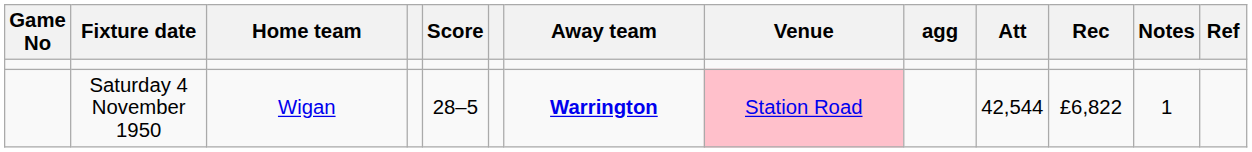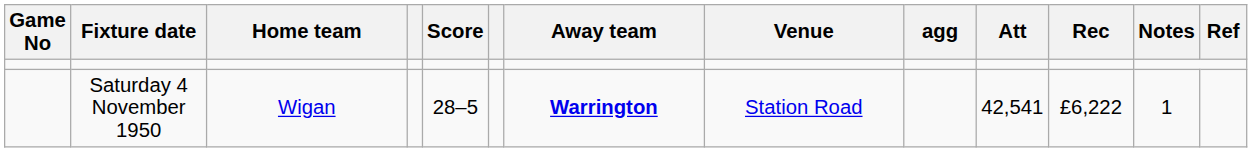 <table class="wikitable" style="text-align:center;">
 <tr>
 <th width=20 abbr="No">Game No</th>
 <th width=100 abbr="Date">Fixture date</th>
 <th width=150 abbr="Home team">Home team</th>
 <th width=5 abbr="space"></th>
 <th width=20 abbr="Score">Score</th>
 <th width=5 abbr="space"></th>
 <th width=150 abbr="Away team">Away team</th>
 <th width=150 abbr="Venue">Venue</th>
 <th width=50 abbr="agg">agg</th>
 <th width=45 abbr="Att">Att</th>
 <th width=60 abbr="Rec">Rec</th>
 <th width=20 abbr="Notes">Notes</th>
 <th width=30 abbr="Ref">Ref</th>
 </tr>
 <tr>
 <td></td>
 <td></td>
 <td></td>
 <td></td>
 <td></td>
 <td></td>
 <td></td>
 <td></td>
 <td></td>
 <td></td>
 <td></td>
 </tr>
 <tr>
 <td></td>
 <td>Saturday 4 November 1950</td>
 <td><a href='#'>Wigan</a></td>
 <td></td>
 <td>28–5</td>
 <td></td>
 <td><strong><a href='#'>Warrington</a></strong></td>
-<td style="background: pink;"><a href='#'>Station Road</a></td>
+<td><a href='#'>Station Road</a></td>
 <td></td>
-<td>42,544</td>
-<td>£6,822</td>
+<td>42,541</td>
+<td>£6,222</td>
 <td>1</td>
 <td></td>
 </tr>
 </table>
